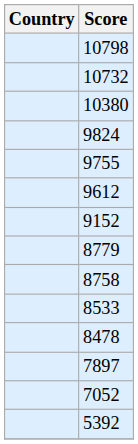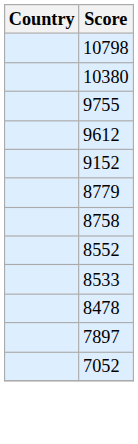 <table class="wikitable">
 <tr style="background:#cde;">
 <th>Country</th>
 <th>Score</th>
 </tr>
 <tr style="background:#def;">
 <td></td>
 <td>10798</td>
 </tr>
 <tr style="background:#def;">
 <td></td>
-<td>10732</td>
-</tr>
-<tr style="background:#def;">
-<td></td>
 <td>10380</td>
-</tr>
-<tr style="background:#def;">
-<td></td>
-<td>9824</td>
 </tr>
 <tr style="background:#def;">
 <td></td>
 <td>9755</td>
 </tr>
 <tr style="background:#def;">
 <td></td>
 <td>9612</td>
 </tr>
 <tr style="background:#def;">
 <td></td>
 <td>9152</td>
 </tr>
 <tr style="background:#def;">
 <td></td>
 <td>8779</td>
 </tr>
 <tr style="background:#def;">
 <td></td>
 <td>8758</td>
 </tr>
 <tr style="background:#def;">
 <td></td>
+<td>8552</td>
+</tr>
+<tr style="background:#def;">
+<td></td>
 <td>8533</td>
 </tr>
 <tr style="background:#def;">
 <td></td>
 <td>8478</td>
 </tr>
 <tr style="background:#def;">
 <td></td>
 <td>7897</td>
 </tr>
 <tr style="background:#def;">
 <td></td>
 <td>7052</td>
 </tr>
-<tr style="background:#def;">
-<td></td>
-<td>5392</td>
-</tr>
 <tr>
 </tr>
 </table>
